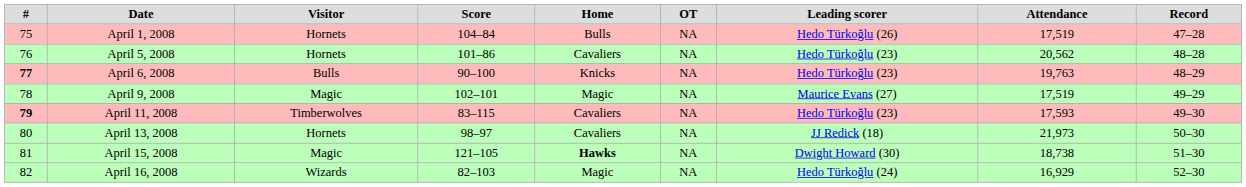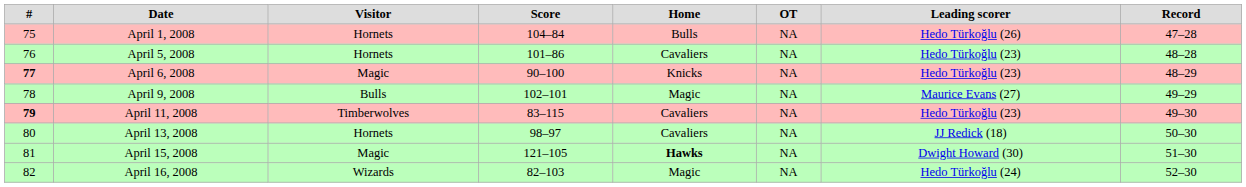 <table class="wikitable" width="80%">
 <tr align="center"  bgcolor="#dddddd">
 <td><strong>#</strong></td>
 <td><strong>Date</strong></td>
 <td><strong>Visitor</strong></td>
 <td><strong>Score</strong></td>
 <td><strong>Home</strong></td>
 <td><strong>OT</strong></td>
 <td><strong>Leading scorer</strong></td>
-<td><strong>Attendance</strong></td>
 <td><strong>Record</strong></td>
 </tr>
 <tr align="center" bgcolor="#ffbbbb">
 <td>75</td>
 <td>April 1, 2008</td>
 <td>Hornets</td>
 <td>104–84</td>
 <td>Bulls</td>
 <td>NA</td>
 <td><a href='#'>Hedo Türkoğlu</a> (26)</td>
-<td>17,519</td>
 <td>47–28</td>
 </tr>
 <tr align="center" bgcolor="#bbffbb">
 <td>76</td>
 <td>April 5, 2008</td>
 <td>Hornets</td>
 <td>101–86</td>
 <td>Cavaliers</td>
 <td>NA</td>
 <td><a href='#'>Hedo Türkoğlu</a> (23)</td>
-<td>20,562</td>
 <td>48–28</td>
 </tr>
 <tr align="center" bgcolor="#ffbbbb">
 <td><strong>77</strong></td>
 <td>April 6, 2008</td>
-<td>Bulls</td>
+<td>Magic</td>
 <td>90–100</td>
 <td>Knicks</td>
 <td>NA</td>
 <td><a href='#'>Hedo Türkoğlu</a> (23)</td>
-<td>19,763</td>
 <td>48–29</td>
 </tr>
 <tr align="center" bgcolor="#bbffbb">
 <td>78</td>
 <td>April 9, 2008</td>
-<td>Magic</td>
+<td>Bulls</td>
 <td>102–101</td>
 <td>Magic</td>
 <td>NA</td>
 <td><a href='#'>Maurice Evans</a> (27)</td>
-<td>17,519</td>
 <td>49–29</td>
 </tr>
 <tr align="center" bgcolor="#ffbbbb">
 <td><strong>79</strong></td>
 <td>April 11, 2008</td>
 <td>Timberwolves</td>
 <td>83–115</td>
 <td>Cavaliers</td>
 <td>NA</td>
 <td><a href='#'>Hedo Türkoğlu</a> (23)</td>
-<td>17,593</td>
 <td>49–30</td>
 </tr>
 <tr align="center" bgcolor="#bbffbb">
 <td>80</td>
 <td>April 13, 2008</td>
 <td>Hornets</td>
 <td>98–97</td>
 <td>Cavaliers</td>
 <td>NA</td>
 <td><a href='#'>JJ Redick</a> (18)</td>
-<td>21,973</td>
 <td>50–30</td>
 </tr>
 <tr align="center" bgcolor="#bbffbb">
 <td>81</td>
 <td>April 15, 2008</td>
 <td>Magic</td>
 <td>121–105</td>
 <td><strong>Hawks</strong></td>
 <td>NA</td>
 <td><a href='#'>Dwight Howard</a> (30)</td>
-<td>18,738</td>
 <td>51–30</td>
 </tr>
 <tr align="center" bgcolor="#bbffbb">
 <td>82</td>
 <td>April 16, 2008</td>
 <td>Wizards</td>
 <td>82–103</td>
 <td>Magic</td>
 <td>NA</td>
 <td><a href='#'>Hedo Türkoğlu</a> (24)</td>
-<td>16,929</td>
 <td>52–30</td>
 </tr>
 </table>
